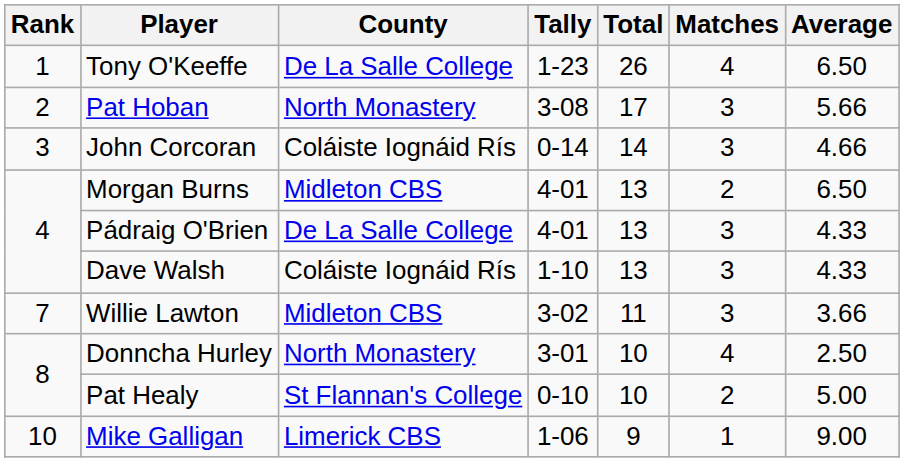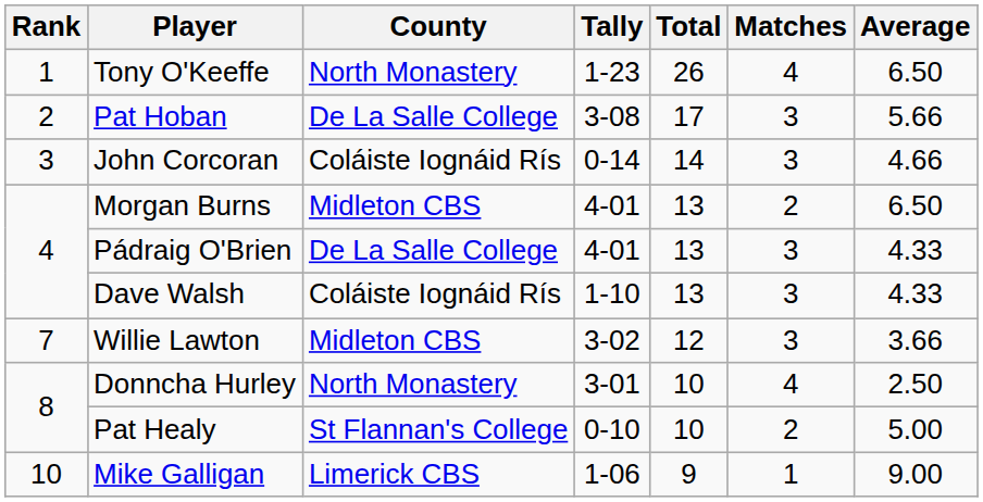 <table class="wikitable">
 <tr>
 <th>Rank</th>
 <th>Player</th>
 <th>County</th>
 <th>Tally</th>
 <th>Total</th>
 <th>Matches</th>
 <th>Average</th>
 </tr>
 <tr>
 <td rowspan=1 align=center>1</td>
 <td>Tony O'Keeffe</td>
-<td><a href='#'>De La Salle College</a></td>
+<td><a href='#'>North Monastery</a></td>
 <td align=center>1-23</td>
 <td align=center>26</td>
 <td align=center>4</td>
 <td align=center>6.50</td>
 </tr>
 <tr>
 <td rowspan=1 align=center>2</td>
 <td><a href='#'>Pat Hoban</a></td>
-<td><a href='#'>North Monastery</a></td>
+<td><a href='#'>De La Salle College</a></td>
 <td align=center>3-08</td>
 <td align=center>17</td>
 <td align=center>3</td>
 <td align=center>5.66</td>
 </tr>
 <tr>
 <td rowspan=1 align=center>3</td>
 <td>John Corcoran</td>
 <td>Coláiste Iognáid Rís</td>
 <td align=center>0-14</td>
 <td align=center>14</td>
 <td align=center>3</td>
 <td align=center>4.66</td>
 </tr>
 <tr>
 <td rowspan=3 align=center>4</td>
 <td>Morgan Burns</td>
 <td><a href='#'>Midleton CBS</a></td>
 <td align=center>4-01</td>
 <td align=center>13</td>
 <td align=center>2</td>
 <td align=center>6.50</td>
 </tr>
 <tr>
 <td>Pádraig O'Brien</td>
 <td><a href='#'>De La Salle College</a></td>
 <td align=center>4-01</td>
 <td align=center>13</td>
 <td align=center>3</td>
 <td align=center>4.33</td>
 </tr>
 <tr>
 <td>Dave Walsh</td>
 <td>Coláiste Iognáid Rís</td>
 <td align=center>1-10</td>
 <td align=center>13</td>
 <td align=center>3</td>
 <td align=center>4.33</td>
 </tr>
 <tr>
 <td rowspan=1 align=center>7</td>
 <td>Willie Lawton</td>
 <td><a href='#'>Midleton CBS</a></td>
 <td align=center>3-02</td>
-<td align=center>11</td>
+<td align=center>12</td>
 <td align=center>3</td>
 <td align=center>3.66</td>
 </tr>
 <tr>
 <td rowspan=2 align=center>8</td>
 <td>Donncha Hurley</td>
 <td><a href='#'>North Monastery</a></td>
 <td align=center>3-01</td>
 <td align=center>10</td>
 <td align=center>4</td>
 <td align=center>2.50</td>
 </tr>
 <tr>
 <td>Pat Healy</td>
 <td><a href='#'>St Flannan's College</a></td>
 <td align=center>0-10</td>
 <td align=center>10</td>
 <td align=center>2</td>
 <td align=center>5.00</td>
 </tr>
 <tr>
 <td rowspan=1 align=center>10</td>
 <td><a href='#'>Mike Galligan</a></td>
 <td><a href='#'>Limerick CBS</a></td>
 <td align=center>1-06</td>
 <td align=center>9</td>
 <td align=center>1</td>
 <td align=center>9.00</td>
 </tr>
 </table>
